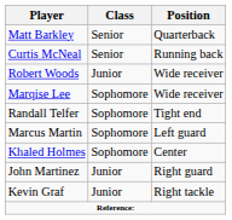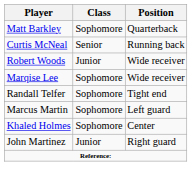 <table class="wikitable" border="1">
 <tr>
 <th>Player</th>
 <th>Class</th>
 <th>Position</th>
 </tr>
 <tr>
 <td><a href='#'>Matt Barkley</a></td>
-<td>Senior</td>
+<td>Sophomore</td>
 <td>Quarterback</td>
 </tr>
 <tr>
 <td><a href='#'>Curtis McNeal</a></td>
 <td>Senior</td>
 <td>Running back</td>
 </tr>
 <tr>
 <td><a href='#'>Robert Woods</a></td>
 <td>Junior</td>
 <td>Wide receiver</td>
 </tr>
 <tr>
 <td><a href='#'>Marqise Lee</a></td>
 <td>Sophomore</td>
 <td>Wide receiver</td>
 </tr>
 <tr>
 <td>Randall Telfer</td>
 <td>Sophomore</td>
 <td>Tight end</td>
 </tr>
 <tr>
 <td>Marcus Martin</td>
 <td>Sophomore</td>
 <td>Left guard</td>
 </tr>
 <tr>
 <td><a href='#'>Khaled Holmes</a></td>
 <td>Sophomore</td>
 <td>Center</td>
 </tr>
 <tr>
 <td>John Martinez</td>
 <td>Junior</td>
 <td>Right guard</td>
 </tr>
 <tr>
-<td>Kevin Graf</td>
-<td>Junior</td>
-<td>Right tackle</td>
-</tr>
-<tr>
 <td colspan="3" style="font-size: 8pt" align="center"><strong>Reference:</strong></td>
 </tr>
 </table>
